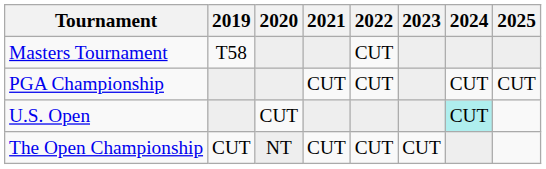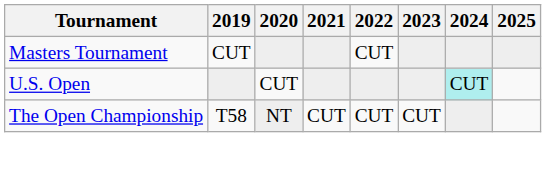 <table class="wikitable" style="font-size:95%;text-align:center;">
 <tr>
 <th>Tournament</th>
 <th>2019</th>
 <th>2020</th>
 <th>2021</th>
 <th>2022</th>
 <th>2023</th>
 <th>2024</th>
 <th>2025</th>
 </tr>
 <tr>
 <td align=left><a href='#'>Masters Tournament</a></td>
-<td>T58</td>
+<td>CUT</td>
 <td style="background:#eeeeee;"></td>
 <td style="background:#eeeeee;"></td>
 <td>CUT</td>
 <td style="background:#eeeeee;"></td>
 <td style="background:#eeeeee;"></td>
 <td style="background:#eeeeee;"></td>
-</tr>
-<tr>
-<td align=left><a href='#'>PGA Championship</a></td>
-<td style="background:#eeeeee;"></td>
-<td style="background:#eeeeee;"></td>
-<td>CUT</td>
-<td>CUT</td>
-<td style="background:#eeeeee;"></td>
-<td>CUT</td>
-<td>CUT</td>
 </tr>
 <tr>
 <td align=left><a href='#'>U.S. Open</a></td>
 <td style="background:#eeeeee;"></td>
 <td>CUT</td>
 <td style="background:#eeeeee;"></td>
 <td style="background:#eeeeee;"></td>
 <td style="background:#eeeeee;"></td>
 <td style="background: paleturquoise;">CUT</td>
 <td></td>
 </tr>
 <tr>
 <td align=left><a href='#'>The Open Championship</a></td>
-<td>CUT</td>
+<td>T58</td>
 <td style="background:#eeeeee;">NT</td>
 <td>CUT</td>
 <td>CUT</td>
 <td>CUT</td>
 <td style="background:#eeeeee;"></td>
 <td></td>
 </tr>
 </table>
